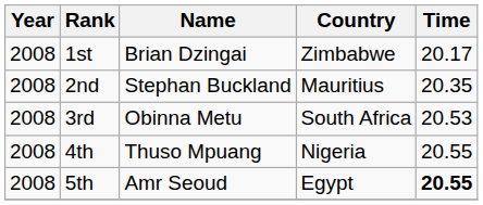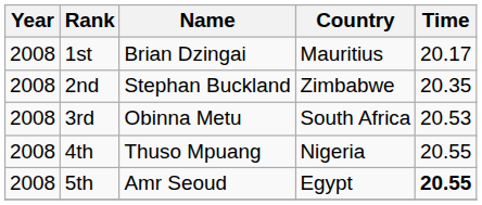 <table class="wikitable">
 <tr>
 <th>Year</th>
 <th>Rank</th>
 <th>Name</th>
 <th>Country</th>
 <th>Time</th>
 </tr>
 <tr>
 <td>2008</td>
 <td>1st</td>
 <td>Brian Dzingai</td>
-<td>Zimbabwe</td>
+<td>Mauritius</td>
 <td>20.17</td>
 </tr>
 <tr>
 <td>2008</td>
 <td>2nd</td>
 <td>Stephan Buckland</td>
-<td>Mauritius</td>
+<td>Zimbabwe</td>
 <td>20.35</td>
 </tr>
 <tr>
 <td>2008</td>
 <td>3rd</td>
 <td>Obinna Metu</td>
 <td>South Africa</td>
 <td>20.53</td>
 </tr>
 <tr>
 <td>2008</td>
 <td>4th</td>
 <td>Thuso Mpuang</td>
 <td>Nigeria</td>
 <td>20.55</td>
 </tr>
 <tr>
 <td>2008</td>
 <td>5th</td>
 <td>Amr Seoud</td>
 <td>Egypt</td>
 <td><strong>20.55</strong></td>
 </tr>
 <tr>
 </tr>
 </table>
